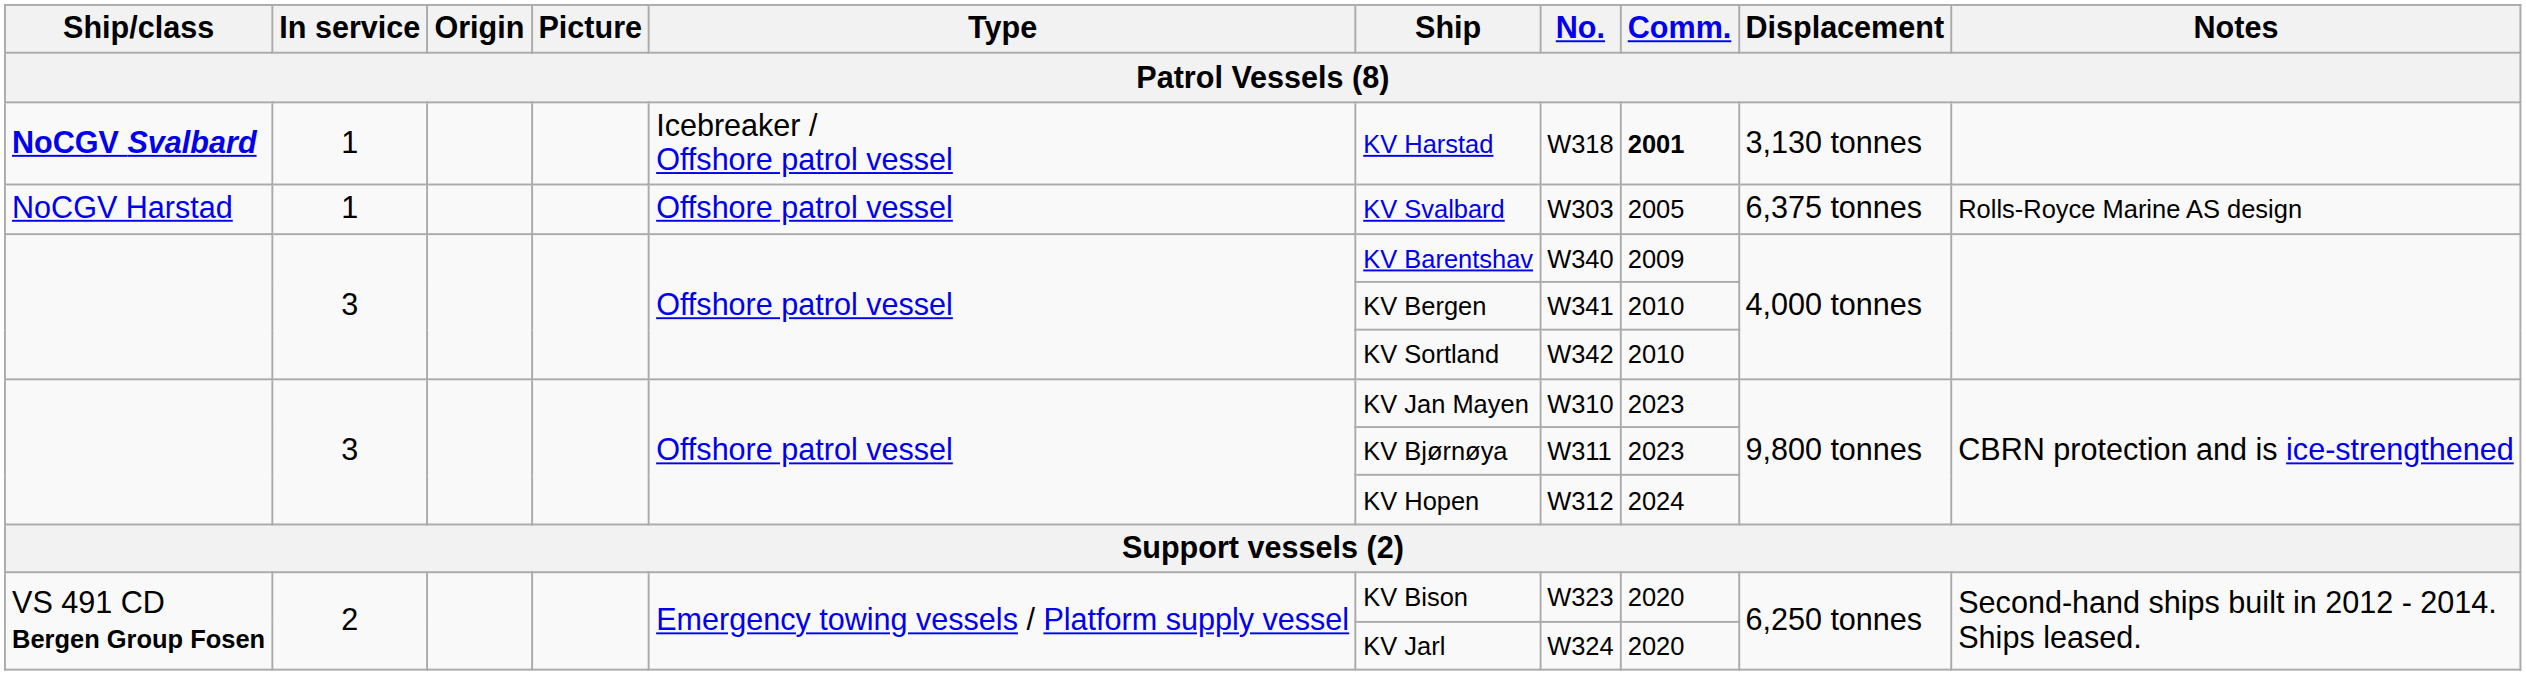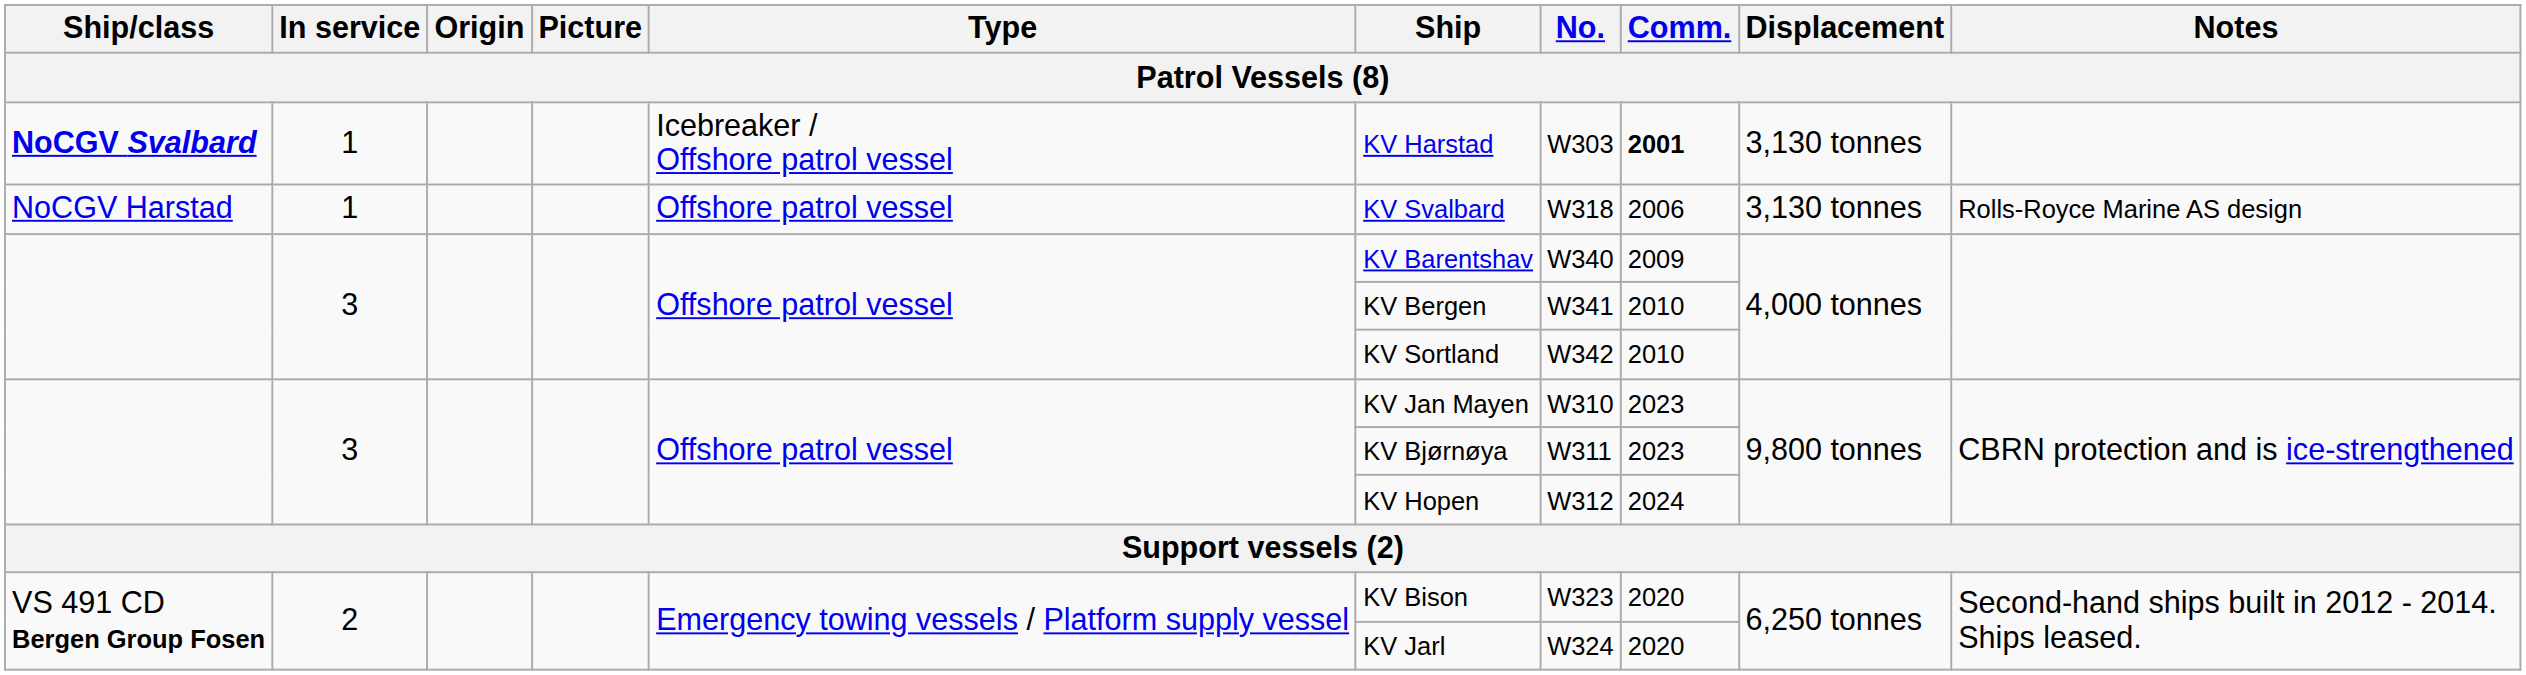 <table class="wikitable">
 <tr>
 <th>Ship/class</th>
 <th>In service</th>
 <th>Origin</th>
 <th>Picture</th>
 <th>Type</th>
 <th>Ship</th>
 <th><a href='#'>No.</a></th>
 <th><a href='#'>Comm.</a></th>
 <th>Displacement</th>
 <th>Notes</th>
 </tr>
 <tr>
 <th colspan="10">Patrol Vessels (8)</th>
 </tr>
 <tr>
 <td><a href='#'><strong>NoCGV <em>Svalbard<strong><em></a></td>
 <td style="text-align: center;"></strong>1<strong></td>
 <td></td>
 <td></td>
 <td>Icebreaker /<br><a href='#'>Offshore patrol vessel</a></td>
 <td><a href='#'><small>KV </em>Harstad<em></small></a></td>
-<td><small>W318</small></td>
+<td><small>W303</small></td>
 <td><strong><small>2001</small></strong></td>
 <td>3,130 tonnes</td>
 <td></td>
 </tr>
 <tr>
 <td></strong><a href='#'>NoCGV </em>Harstad<em></a><strong></td>
 <td style="text-align: center;"></strong>1<strong></td>
 <td></td>
 <td></td>
 <td><a href='#'>Offshore patrol vessel</a></td>
 <td><a href='#'><small>KV </em>Svalbard<em></small></a></td>
-<td><small>W303</small></td>
-<td><small>2005</small></td>
-<td>6,375 tonnes</td>
+<td><small>W318</small></td>
+<td><small>2006</small></td>
+<td>3,130 tonnes</td>
 <td><small>Rolls-Royce Marine AS design</small></td>
 </tr>
 <tr>
 <td rowspan="3"></strong><strong></td>
 <td rowspan="3" style="text-align: center;"></strong>3<strong></td>
 <td rowspan="3"></td>
 <td rowspan="3"></td>
 <td rowspan="3"><a href='#'>Offshore patrol vessel</a></td>
 <td><a href='#'><small>KV </em>Barentshav<em></small></a></td>
 <td><small>W340</small></td>
 <td><small>2009</small></td>
 <td rowspan="3">4,000 tonnes</td>
 <td rowspan="3"></td>
 </tr>
 <tr>
 <td><small>KV </em>Bergen<em></small></td>
 <td><small>W341</small></td>
 <td><small>2010</small></td>
 </tr>
 <tr>
 <td><small>KV </em>Sortland<em></small></td>
 <td><small>W342</small></td>
 <td><small>2010</small></td>
 </tr>
 <tr>
 <td rowspan="3"></strong><strong></td>
 <td rowspan="3" style="text-align: center;"></strong>3<strong></td>
 <td rowspan="3"></td>
 <td rowspan="3"></td>
 <td rowspan="3"><a href='#'>Offshore patrol vessel</a></td>
 <td><small>KV </em>Jan Mayen<em></small></td>
 <td><small>W310</small></td>
 <td><small>2023</small></td>
 <td rowspan="3">9,800 tonnes</td>
 <td rowspan="3">CBRN protection and is <a href='#'>ice-strengthened</a></td>
 </tr>
 <tr>
 <td><small>KV </em>Bjørnøya<em></small></td>
 <td><small>W311</small></td>
 <td><small>2023</small></td>
 </tr>
 <tr>
 <td><small>KV </em>Hopen<em></small></td>
 <td><small>W312</small></td>
 <td><small>2024</small></td>
 </tr>
 <tr>
 <th colspan="10">Support vessels (2)</th>
 </tr>
 <tr>
 <td rowspan="2"></em></strong>VS 491 CD<strong><em><br><small></em>Bergen Group Fosen<em></small></td>
 <td rowspan="2" style="text-align: center;"></strong>2<strong></td>
 <td rowspan="2"></td>
 <td rowspan="2"></td>
 <td rowspan="2"><a href='#'>Emergency towing vessels</a> / <a href='#'>Platform supply vessel</a></td>
 <td><small>KV </em>Bison<em></small><br></td>
 <td><small>W323</small></td>
 <td><small>2020</small></td>
 <td rowspan="2">6,250 tonnes</td>
 <td rowspan="2">Second-hand ships built in 2012 - 2014.<br>Ships leased.</td>
 </tr>
 <tr>
 <td><small>KV </em>Jarl<em></small><br></td>
 <td><small>W324</small></td>
 <td><small>2020</small></td>
 </tr>
 </table>
